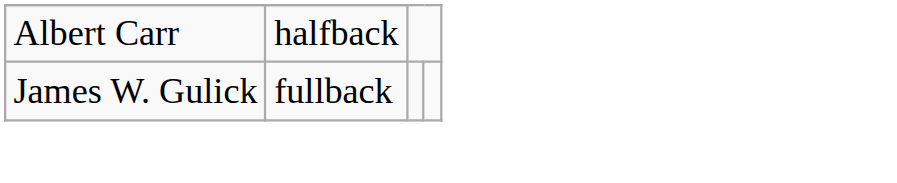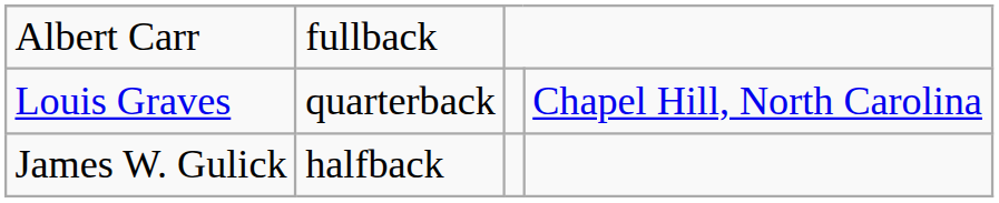 <table class="wikitable">
 <tr>
 </tr>
 <tr>
 <td>Albert Carr</td>
-<td>halfback</td>
+<td>fullback</td>
+</tr>
+<tr>
+<td><a href='#'>Louis Graves</a></td>
+<td>quarterback</td>
+<td></td>
+<td><a href='#'>Chapel Hill, North Carolina</a></td>
 </tr>
 <tr>
 <td>James W. Gulick</td>
-<td>fullback</td>
+<td>halfback</td>
 <td></td>
 <td></td>
 </tr>
 </table>
